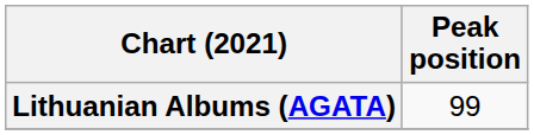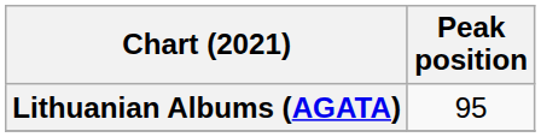 <table class="wikitable sortable plainrowheaders" style="text-align:center">
 <tr>
 <th scope="col">Chart (2021)</th>
 <th scope="col">Peak<br>position</th>
 </tr>
 <tr>
 <th scope="row">Lithuanian Albums (<a href='#'>AGATA</a>)</th>
-<td>99</td>
+<td>95</td>
 </tr>
 <tr>
 </tr>
 <tr>
 </tr>
 <tr>
 </tr>
 <tr>
 </tr>
 </table>
